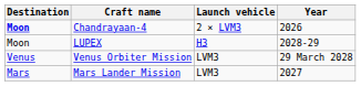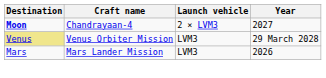 <table class="wikitable">
 <tr>
 <th>Destination</th>
 <th>Craft name</th>
 <th>Launch vehicle</th>
 <th>Year</th>
 </tr>
 <tr>
 <td><strong><a href='#'>Moon</a></strong></td>
 <td><a href='#'>Chandrayaan-4</a></td>
 <td>2 × <a href='#'>LVM3</a></td>
-<td>2026</td>
+<td>2027</td>
 </tr>
 <tr>
-<td>Moon</td>
-<td><a href='#'>LUPEX</a></td>
-<td><a href='#'>H3</a></td>
-<td>2028-29</td>
-</tr>
-<tr>
-<td><a href='#'>Venus</a></td>
+<td style="background: khaki;"><a href='#'>Venus</a></td>
 <td><a href='#'>Venus Orbiter Mission</a></td>
 <td>LVM3</td>
 <td>29 March 2028</td>
 </tr>
 <tr>
 <td><a href='#'>Mars</a></td>
 <td><a href='#'>Mars Lander Mission</a></td>
 <td>LVM3</td>
-<td>2027</td>
+<td>2026</td>
 </tr>
 </table>
